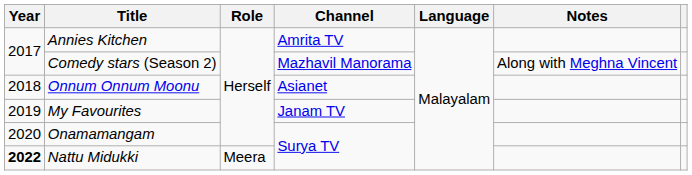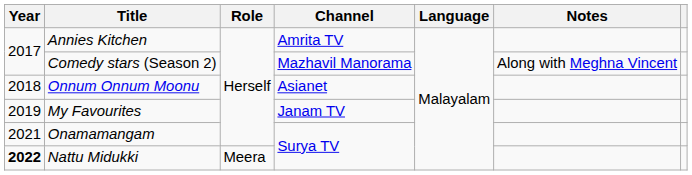 <table class="wikitable sortable">
 <tr>
 <th>Year</th>
 <th>Title</th>
 <th>Role</th>
 <th>Channel</th>
 <th>Language</th>
 <th>Notes</th>
 <th></th>
 </tr>
 <tr>
 <td rowspan="2">2017</td>
 <td><em>Annies Kitchen</em></td>
 <td rowspan="5">Herself</td>
 <td><a href='#'>Amrita TV</a></td>
 <td rowspan="6">Malayalam</td>
 <td></td>
 <td></td>
 </tr>
 <tr>
 <td><em>Comedy stars</em> (Season 2)</td>
 <td><a href='#'>Mazhavil Manorama</a></td>
 <td>Along with <a href='#'>Meghna Vincent</a></td>
 <td></td>
 </tr>
 <tr>
 <td>2018</td>
 <td><em><a href='#'>Onnum Onnum Moonu</a></em></td>
 <td><a href='#'>Asianet</a></td>
 <td></td>
 <td></td>
 </tr>
 <tr>
 <td>2019</td>
 <td><em>My Favourites</em></td>
 <td><a href='#'>Janam TV</a></td>
 <td></td>
 <td></td>
 </tr>
 <tr>
-<td>2020</td>
+<td>2021</td>
 <td><em>Onamamangam</em></td>
 <td rowspan="2"><a href='#'>Surya TV</a></td>
 <td></td>
 <td></td>
 </tr>
 <tr>
 <td><strong>2022</strong></td>
 <td><em>Nattu Midukki</em></td>
 <td>Meera</td>
 <td></td>
 <td></td>
 </tr>
 </table>
